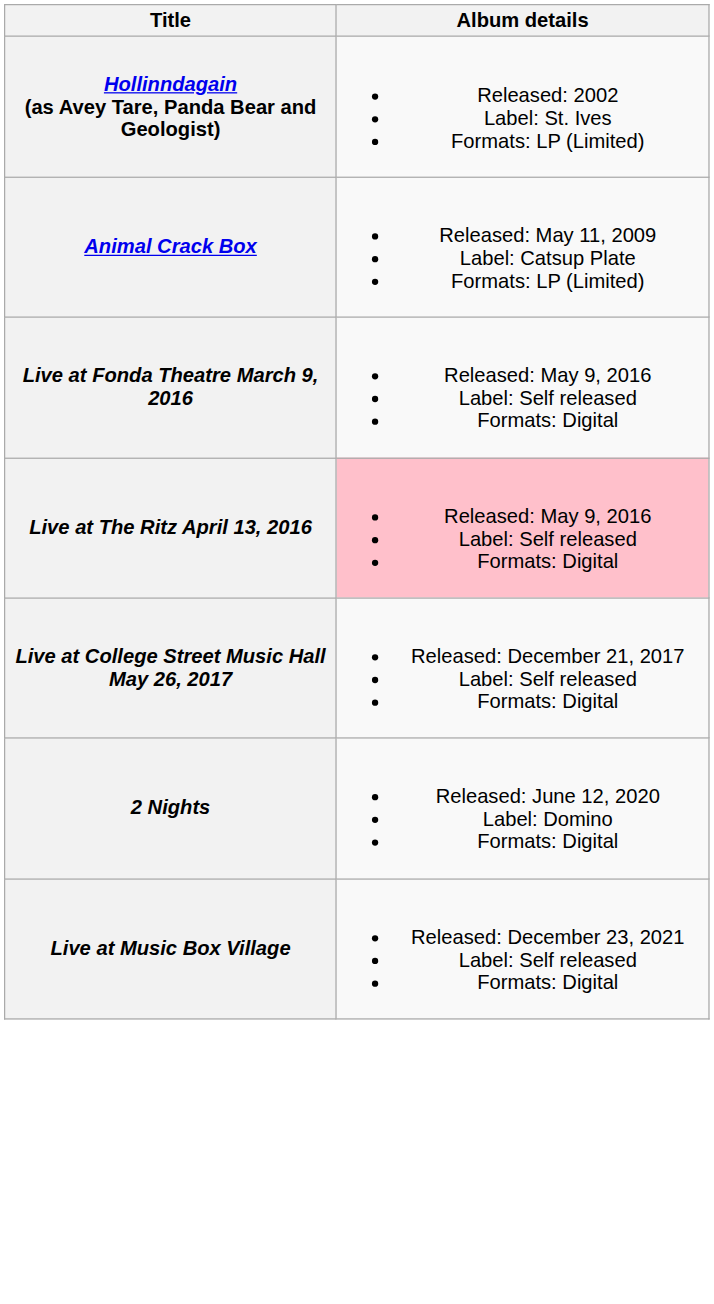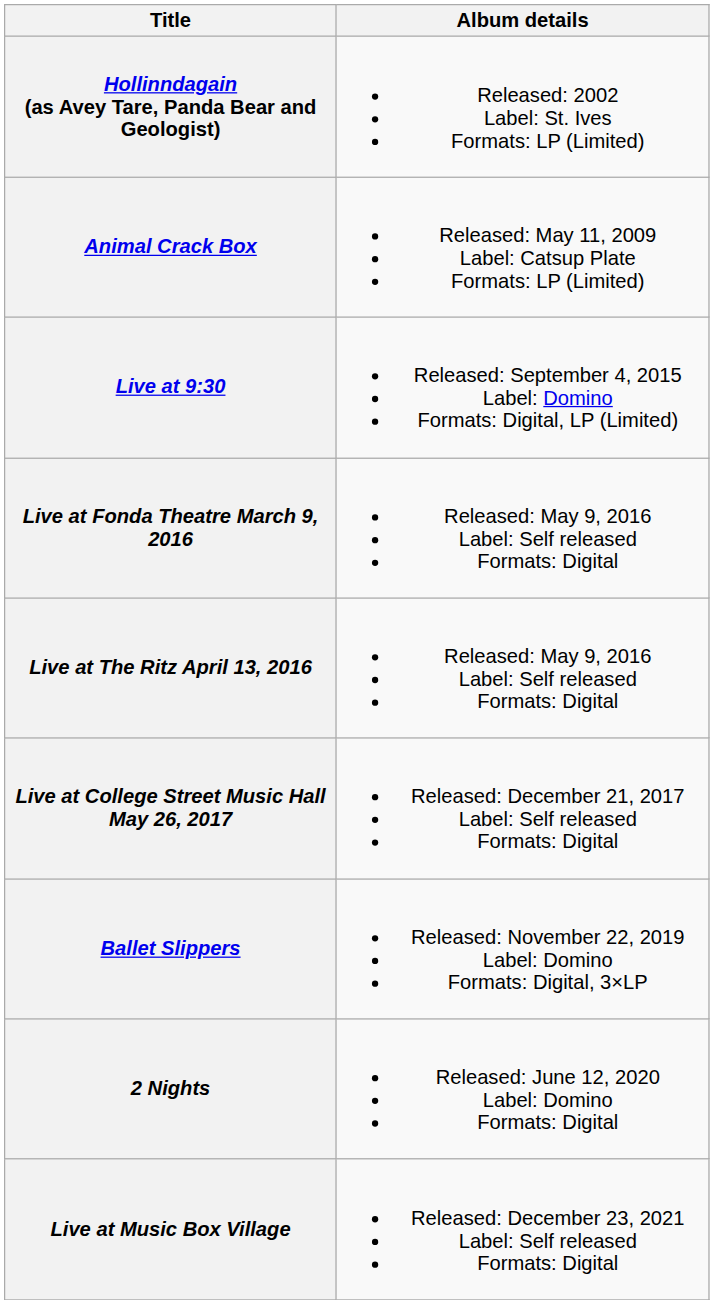 <table class="wikitable plainrowheaders" style="text-align:center;" border="1">
 <tr>
 <th scope="col" style="width:16em;">Title</th>
 <th scope="col" style="width:18em;">Album details</th>
 </tr>
 <tr>
 <th scope="row"><em><a href='#'>Hollinndagain</a></em><br><span>(as Avey Tare, Panda Bear and Geologist)</span></th>
 <td><br><ul><li>Released: 2002</li><li>Label: St. Ives</li><li>Formats: LP (Limited)</li></ul></td>
 </tr>
 <tr>
 <th scope="row"><em><a href='#'>Animal Crack Box</a></em></th>
 <td><br><ul><li>Released: May 11, 2009</li><li>Label: Catsup Plate</li><li>Formats: LP (Limited)</li></ul></td>
 </tr>
 <tr>
+<th scope="row"><em><a href='#'>Live at 9:30</a></em></th>
+<td><br><ul><li>Released: September 4, 2015</li><li>Label: <a href='#'>Domino</a></li><li>Formats: Digital, LP (Limited)</li></ul></td>
+</tr>
+<tr>
 <th scope="row"><em>Live at Fonda Theatre March 9, 2016</em></th>
 <td><br><ul><li>Released: May 9, 2016</li><li>Label: Self released</li><li>Formats: Digital</li></ul></td>
 </tr>
 <tr>
 <th scope="row"><em>Live at The Ritz April 13, 2016</em></th>
-<td style="background: pink;"><br><ul><li>Released: May 9, 2016</li><li>Label: Self released</li><li>Formats: Digital</li></ul></td>
+<td><br><ul><li>Released: May 9, 2016</li><li>Label: Self released</li><li>Formats: Digital</li></ul></td>
 </tr>
 <tr>
 <th scope="row"><em>Live at College Street Music Hall May 26, 2017</em></th>
 <td><br><ul><li>Released: December 21, 2017</li><li>Label: Self released</li><li>Formats: Digital</li></ul></td>
+</tr>
+<tr>
+<th scope="row"><em><a href='#'>Ballet Slippers</a></em></th>
+<td><br><ul><li>Released: November 22, 2019</li><li>Label: Domino</li><li>Formats: Digital, 3×LP</li></ul></td>
 </tr>
 <tr>
 <th scope="row"><em>2 Nights</em></th>
 <td><br><ul><li>Released: June 12, 2020</li><li>Label: Domino</li><li>Formats: Digital</li></ul></td>
 </tr>
 <tr>
 <th scope="row"><em>Live at Music Box Village</em></th>
 <td><br><ul><li>Released: December 23, 2021</li><li>Label: Self released</li><li>Formats: Digital</li></ul></td>
 </tr>
 </table>
